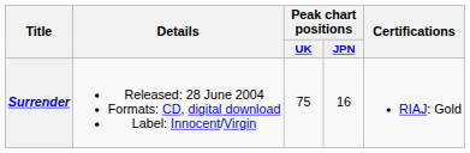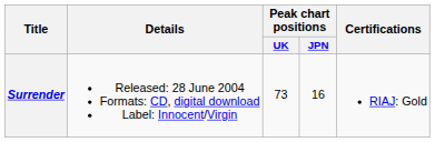 <table class="wikitable plainrowheaders" style="text-align:center;">
 <tr>
 <th scope="col" rowspan="2">Title</th>
 <th scope="col" rowspan="2">Details</th>
 <th scope="col" colspan="2">Peak chart positions</th>
 <th scope="col" rowspan="2">Certifications</th>
 </tr>
 <tr>
 <th scope="col" style="width:3em;font-size:90%;"><a href='#'>UK</a><br></th>
 <th scope="col" style="width:3em;font-size:90%;"><a href='#'>JPN</a><br></th>
 </tr>
 <tr>
 <th scope="row"><em><a href='#'>Surrender</a></em></th>
 <td><br><ul><li>Released: 28 June 2004</li><li>Formats: <a href='#'>CD</a>, <a href='#'>digital download</a></li><li>Label: <a href='#'>Innocent</a>/<a href='#'>Virgin</a></li></ul></td>
-<td>75</td>
+<td>73</td>
 <td>16</td>
 <td><br><ul><li><a href='#'>RIAJ</a>: Gold</li></ul></td>
 </tr>
 </table>
